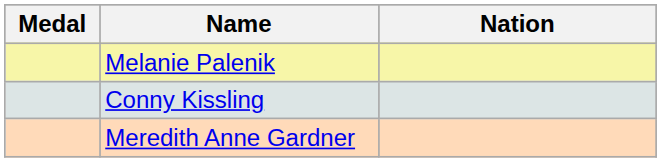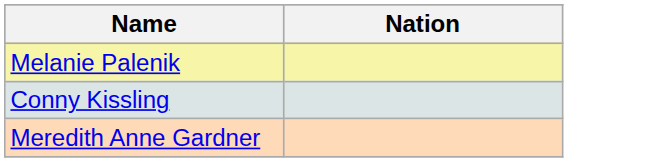 <table class=wikitable style="border:1px solid #AAAAAA;font-size:90%">
 <tr bgcolor="#E4E4E4">
-<th width=50>Medal</th>
 <th width=160>Name</th>
 <th width=160>Nation</th>
 </tr>
 <tr bgcolor="#F7F6A8">
-<td align="center"></td>
 <td><a href='#'>Melanie Palenik</a></td>
 <td></td>
 </tr>
 <tr bgcolor="#DCE5E5">
-<td align="center"></td>
 <td><a href='#'>Conny Kissling</a></td>
 <td></td>
 </tr>
 <tr bgcolor="#FFDAB9">
-<td align="center"></td>
 <td><a href='#'>Meredith Anne Gardner</a></td>
 <td></td>
 </tr>
 </table>
